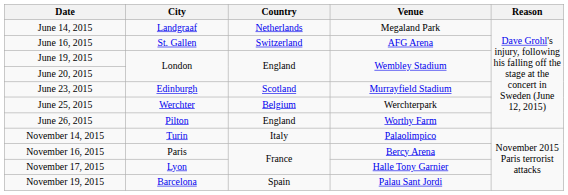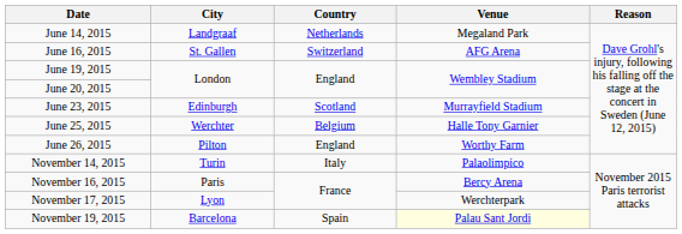 <table class="wikitable" style="text-align:center;">
 <tr>
 <th scope="col" style="width:12em;">Date</th>
 <th scope="col" style="width:10em;">City</th>
 <th scope="col" style="width:10em;">Country</th>
 <th scope="col" style="width:16em;">Venue</th>
 <th scope="col" style="width:7em;">Reason</th>
 </tr>
 <tr>
 <td>June 14, 2015 </td>
 <td><a href='#'>Landgraaf</a></td>
 <td><a href='#'>Netherlands</a></td>
 <td>Megaland Park</td>
 <td rowspan="7"><a href='#'>Dave Grohl</a>'s injury, following his falling off the stage at the concert in Sweden (June 12, 2015)</td>
 </tr>
 <tr>
 <td>June 16, 2015</td>
 <td><a href='#'>St. Gallen</a></td>
 <td><a href='#'>Switzerland</a></td>
 <td><a href='#'>AFG Arena</a></td>
 </tr>
 <tr>
 <td>June 19, 2015</td>
 <td rowspan="2">London</td>
 <td rowspan="2">England</td>
 <td rowspan="2"><a href='#'>Wembley Stadium</a></td>
 </tr>
 <tr>
 <td>June 20, 2015</td>
 </tr>
 <tr>
 <td>June 23, 2015</td>
 <td><a href='#'>Edinburgh</a></td>
 <td><a href='#'>Scotland</a></td>
 <td><a href='#'>Murrayfield Stadium</a></td>
 </tr>
 <tr>
 <td>June 25, 2015 </td>
 <td><a href='#'>Werchter</a></td>
 <td><a href='#'>Belgium</a></td>
-<td>Werchterpark</td>
+<td><a href='#'>Halle Tony Garnier</a></td>
 </tr>
 <tr>
 <td>June 26, 2015 </td>
 <td><a href='#'>Pilton</a></td>
 <td>England</td>
 <td><a href='#'>Worthy Farm</a></td>
 </tr>
 <tr>
 <td>November 14, 2015</td>
 <td><a href='#'>Turin</a></td>
 <td>Italy</td>
 <td><a href='#'>Palaolimpico</a></td>
 <td rowspan="4">November 2015 Paris terrorist attacks</td>
 </tr>
 <tr>
 <td>November 16, 2015</td>
 <td>Paris</td>
 <td rowspan="2">France</td>
 <td><a href='#'>Bercy Arena</a></td>
 </tr>
 <tr>
 <td>November 17, 2015</td>
 <td><a href='#'>Lyon</a></td>
-<td><a href='#'>Halle Tony Garnier</a></td>
+<td>Werchterpark</td>
 </tr>
 <tr>
 <td>November 19, 2015</td>
 <td><a href='#'>Barcelona</a></td>
 <td>Spain</td>
-<td><a href='#'>Palau Sant Jordi</a></td>
+<td style="background: lightyellow;"><a href='#'>Palau Sant Jordi</a></td>
 </tr>
 </table>
